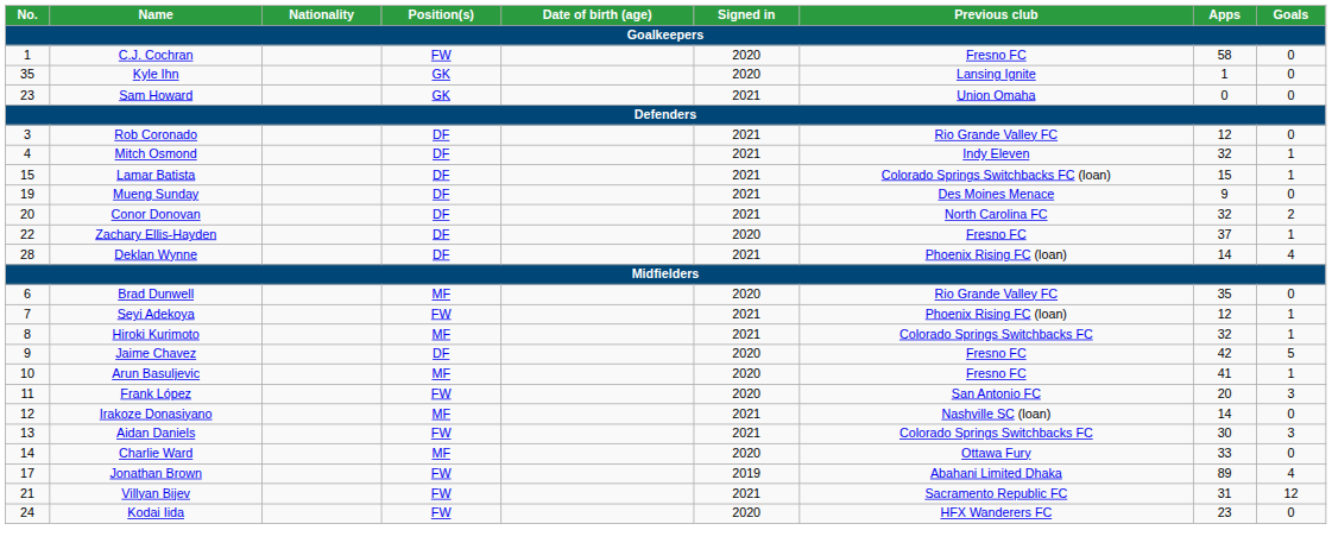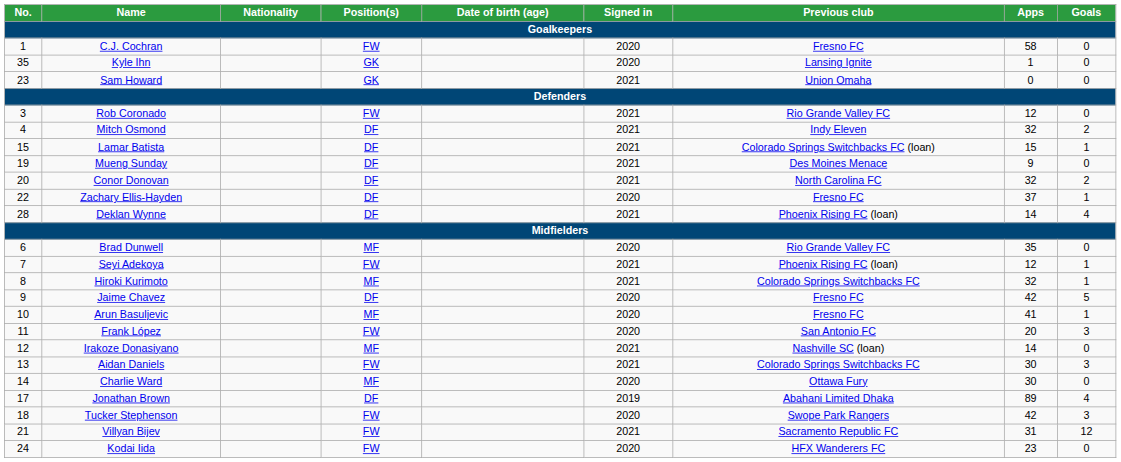 <table class="wikitable" style="text-align:center; font-size:86%; width:90%;">
 <tr>
 <th style="background:#2B9B3F; color:white; text-align:center;">No.</th>
 <th style="background:#2B9B3F; color:white; text-align:center;">Name</th>
 <th style="background:#2B9B3F; color:white; text-align:center;">Nationality</th>
 <th style="background:#2B9B3F; color:white; text-align:center;">Position(s)</th>
 <th style="background:#2B9B3F; color:white; text-align:center;">Date of birth (age)</th>
 <th style="background:#2B9B3F; color:white; text-align:center;">Signed in</th>
 <th style="background:#2B9B3F; color:white; text-align:center;">Previous club</th>
 <th style="background:#2B9B3F; color:white; text-align:center;">Apps</th>
 <th style="background:#2B9B3F; color:white; text-align:center;">Goals</th>
 </tr>
 <tr>
 <th colspan=9 style="background:#004676; color:white; text-align:center;">Goalkeepers</th>
 </tr>
 <tr>
 <td>1</td>
 <td><a href='#'>C.J. Cochran</a></td>
 <td></td>
 <td><a href='#'>FW</a></td>
 <td></td>
 <td>2020</td>
 <td> <a href='#'>Fresno FC</a></td>
 <td>58</td>
 <td>0</td>
 </tr>
 <tr>
 <td>35</td>
 <td><a href='#'>Kyle Ihn</a></td>
 <td></td>
 <td><a href='#'>GK</a></td>
 <td></td>
 <td>2020</td>
 <td> <a href='#'>Lansing Ignite</a></td>
 <td>1</td>
 <td>0</td>
 </tr>
 <tr>
 <td>23</td>
 <td><a href='#'>Sam Howard</a></td>
 <td></td>
 <td><a href='#'>GK</a></td>
 <td></td>
 <td>2021</td>
 <td> <a href='#'>Union Omaha</a></td>
 <td>0</td>
 <td>0</td>
 </tr>
 <tr>
 <th colspan=9 style="background:#004676; color:white; text-align:center;">Defenders</th>
 </tr>
 <tr>
 <td>3</td>
 <td><a href='#'>Rob Coronado</a></td>
 <td></td>
-<td><a href='#'>DF</a></td>
+<td><a href='#'>FW</a></td>
 <td></td>
 <td>2021</td>
 <td> <a href='#'>Rio Grande Valley FC</a></td>
 <td>12</td>
 <td>0</td>
 </tr>
 <tr>
 <td>4</td>
 <td><a href='#'>Mitch Osmond</a></td>
 <td></td>
 <td><a href='#'>DF</a></td>
 <td></td>
 <td>2021</td>
 <td> <a href='#'>Indy Eleven</a></td>
 <td>32</td>
-<td>1</td>
+<td>2</td>
 </tr>
 <tr>
 <td>15</td>
 <td><a href='#'>Lamar Batista</a></td>
 <td></td>
 <td><a href='#'>DF</a></td>
 <td></td>
 <td>2021</td>
 <td> <a href='#'>Colorado Springs Switchbacks FC</a> (loan)</td>
 <td>15</td>
 <td>1</td>
 </tr>
 <tr>
 <td>19</td>
 <td><a href='#'>Mueng Sunday</a></td>
 <td></td>
 <td><a href='#'>DF</a></td>
 <td></td>
 <td>2021</td>
 <td> <a href='#'>Des Moines Menace</a></td>
 <td>9</td>
 <td>0</td>
 </tr>
 <tr>
 <td>20</td>
 <td><a href='#'>Conor Donovan</a></td>
 <td></td>
 <td><a href='#'>DF</a></td>
 <td></td>
 <td>2021</td>
 <td> <a href='#'>North Carolina FC</a></td>
 <td>32</td>
 <td>2</td>
 </tr>
 <tr>
 <td>22</td>
 <td><a href='#'>Zachary Ellis-Hayden</a></td>
 <td></td>
 <td><a href='#'>DF</a></td>
 <td></td>
 <td>2020</td>
 <td> <a href='#'>Fresno FC</a></td>
 <td>37</td>
 <td>1</td>
 </tr>
 <tr>
 <td>28</td>
 <td><a href='#'>Deklan Wynne</a></td>
 <td></td>
 <td><a href='#'>DF</a></td>
 <td></td>
 <td>2021</td>
 <td> <a href='#'>Phoenix Rising FC</a> (loan)</td>
 <td>14</td>
 <td>4</td>
 </tr>
 <tr>
 <th colspan=9 style="background:#004676; color:white; text-align:center;">Midfielders</th>
 </tr>
 <tr>
 <td>6</td>
 <td><a href='#'>Brad Dunwell</a></td>
 <td></td>
 <td><a href='#'>MF</a></td>
 <td></td>
 <td>2020</td>
 <td> <a href='#'>Rio Grande Valley FC</a></td>
 <td>35</td>
 <td>0</td>
 </tr>
 <tr>
 <td>7</td>
 <td><a href='#'>Seyi Adekoya</a></td>
 <td></td>
 <td><a href='#'>FW</a></td>
 <td></td>
 <td>2021</td>
 <td> <a href='#'>Phoenix Rising FC</a> (loan)</td>
 <td>12</td>
 <td>1</td>
 </tr>
 <tr>
 <td>8</td>
 <td><a href='#'>Hiroki Kurimoto</a></td>
 <td></td>
 <td><a href='#'>MF</a></td>
 <td></td>
 <td>2021</td>
 <td> <a href='#'>Colorado Springs Switchbacks FC</a></td>
 <td>32</td>
 <td>1</td>
 </tr>
 <tr>
 <td>9</td>
 <td><a href='#'>Jaime Chavez</a></td>
 <td></td>
 <td><a href='#'>DF</a></td>
 <td></td>
 <td>2020</td>
 <td> <a href='#'>Fresno FC</a></td>
 <td>42</td>
 <td>5</td>
 </tr>
 <tr>
 <td>10</td>
 <td><a href='#'>Arun Basuljevic</a></td>
 <td></td>
 <td><a href='#'>MF</a></td>
 <td></td>
 <td>2020</td>
 <td> <a href='#'>Fresno FC</a></td>
 <td>41</td>
 <td>1</td>
 </tr>
 <tr>
 <td>11</td>
 <td><a href='#'>Frank López</a></td>
 <td></td>
 <td><a href='#'>FW</a></td>
 <td></td>
 <td>2020</td>
 <td> <a href='#'>San Antonio FC</a></td>
 <td>20</td>
 <td>3</td>
 </tr>
 <tr>
 <td>12</td>
 <td><a href='#'>Irakoze Donasiyano</a></td>
 <td></td>
 <td><a href='#'>MF</a></td>
 <td></td>
 <td>2021</td>
 <td> <a href='#'>Nashville SC</a> (loan)</td>
 <td>14</td>
 <td>0</td>
 </tr>
 <tr>
 <td>13</td>
 <td><a href='#'>Aidan Daniels</a></td>
 <td></td>
 <td><a href='#'>FW</a></td>
 <td></td>
 <td>2021</td>
 <td> <a href='#'>Colorado Springs Switchbacks FC</a></td>
 <td>30</td>
 <td>3</td>
 </tr>
 <tr>
 <td>14</td>
 <td><a href='#'>Charlie Ward</a></td>
 <td></td>
 <td><a href='#'>MF</a></td>
 <td></td>
 <td>2020</td>
 <td> <a href='#'>Ottawa Fury</a></td>
-<td>33</td>
+<td>30</td>
 <td>0</td>
 </tr>
 <tr>
 <td>17</td>
 <td><a href='#'>Jonathan Brown</a></td>
 <td></td>
-<td><a href='#'>FW</a></td>
+<td><a href='#'>DF</a></td>
 <td></td>
 <td>2019</td>
 <td> <a href='#'>Abahani Limited Dhaka</a></td>
 <td>89</td>
 <td>4</td>
+</tr>
+<tr>
+<td>18</td>
+<td><a href='#'>Tucker Stephenson</a></td>
+<td></td>
+<td><a href='#'>FW</a></td>
+<td></td>
+<td>2020</td>
+<td> <a href='#'>Swope Park Rangers</a></td>
+<td>42</td>
+<td>3</td>
 </tr>
 <tr>
 <td>21</td>
 <td><a href='#'>Villyan Bijev</a></td>
 <td></td>
 <td><a href='#'>FW</a></td>
 <td></td>
 <td>2021</td>
 <td> <a href='#'>Sacramento Republic FC</a></td>
 <td>31</td>
 <td>12</td>
 </tr>
 <tr>
 <td>24</td>
 <td><a href='#'>Kodai Iida</a></td>
 <td></td>
 <td><a href='#'>FW</a></td>
 <td></td>
 <td>2020</td>
 <td> <a href='#'>HFX Wanderers FC</a></td>
 <td>23</td>
 <td>0</td>
 </tr>
 </table>
